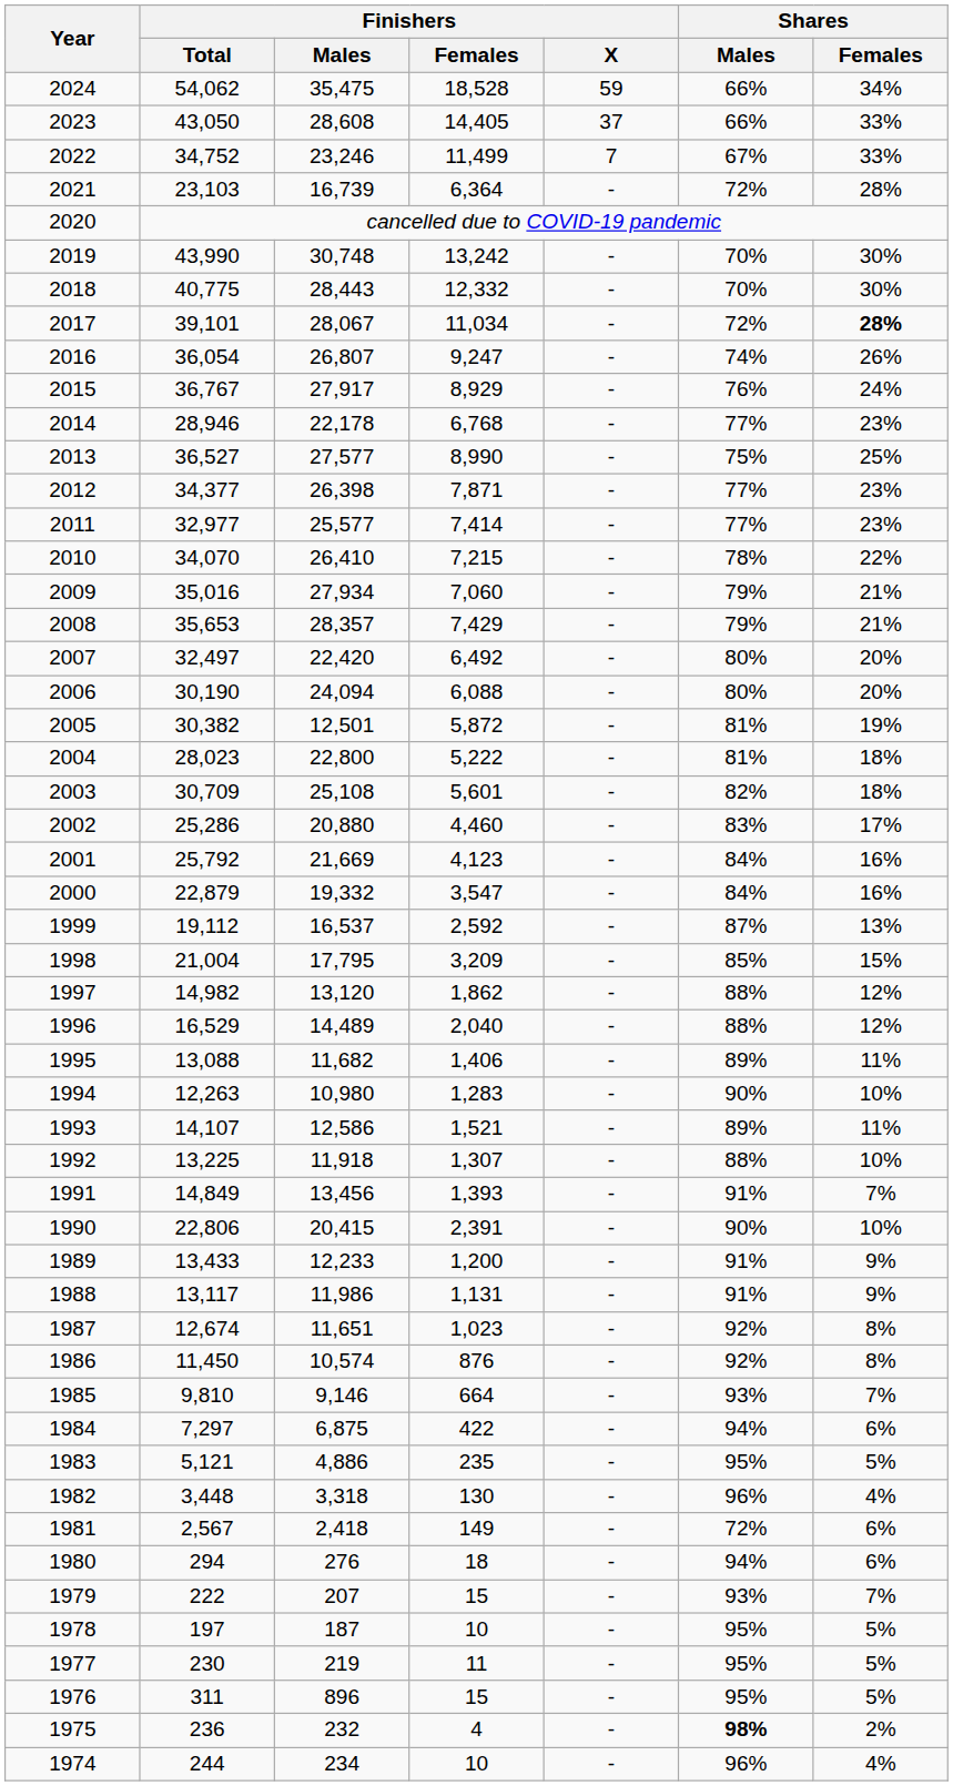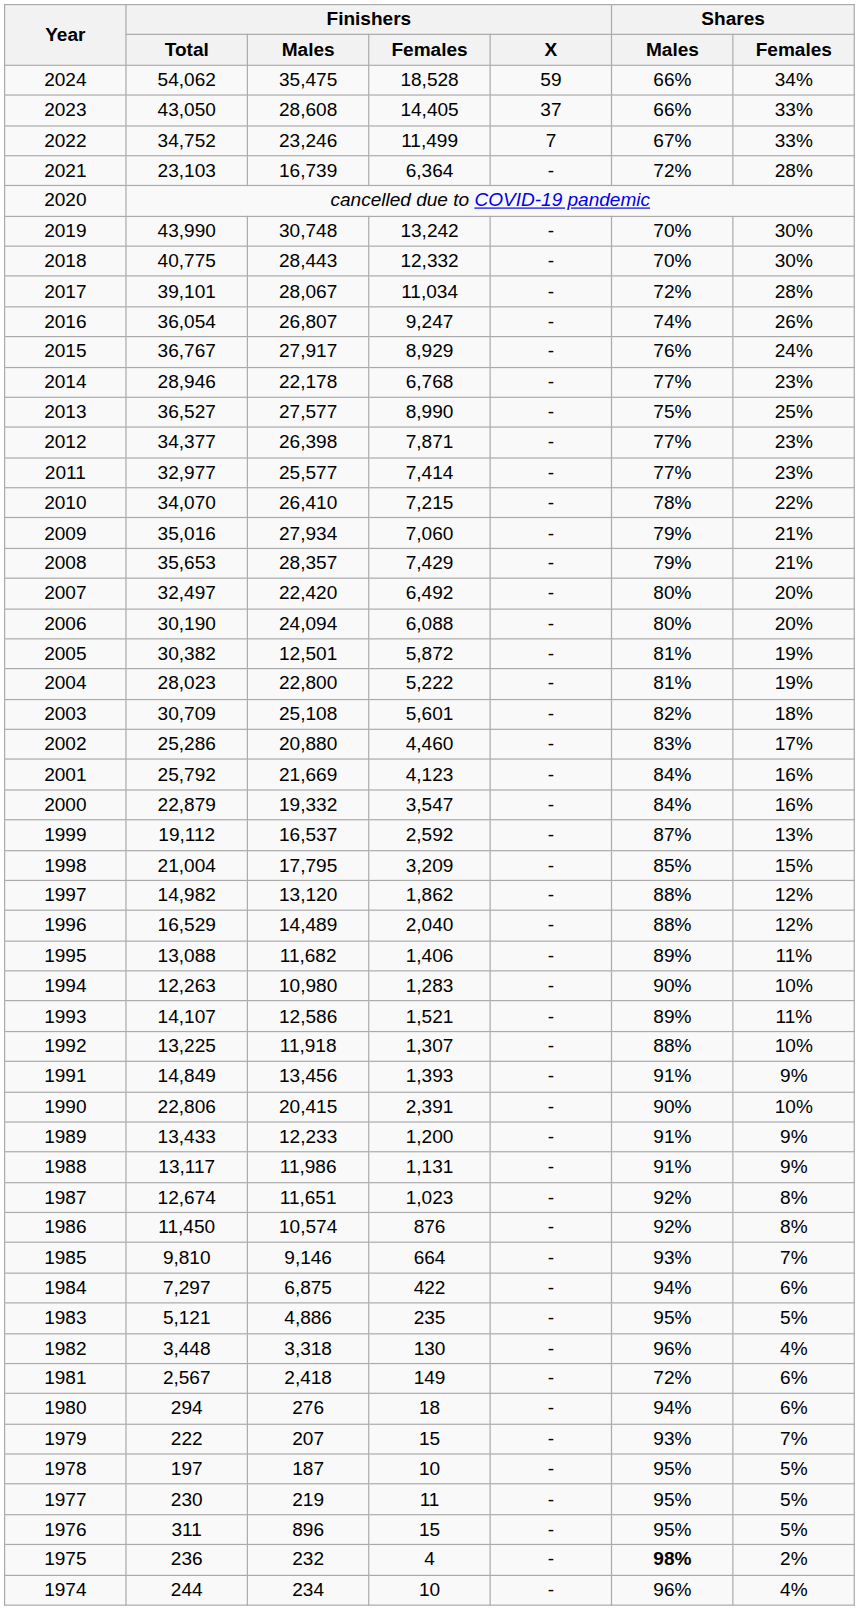 <table class="wikitable" style="text-align:center;">
 <tr>
 <th rowspan="2" width="10%">Year</th>
 <th colspan="4">Finishers</th>
 <th colspan="2">Shares</th>
 </tr>
 <tr>
 <th width="10%">Total</th>
 <th width="10%">Males</th>
 <th width="10%">Females</th>
 <th width="10%">X</th>
 <th width="10%">Males</th>
 <th width="10%">Females</th>
 </tr>
 <tr>
 <td>2024</td>
 <td>54,062</td>
 <td>35,475</td>
 <td>18,528</td>
 <td>59</td>
 <td>66%</td>
 <td>34%</td>
 </tr>
 <tr>
 <td>2023</td>
 <td>43,050</td>
 <td>28,608</td>
 <td>14,405</td>
 <td>37</td>
 <td>66%</td>
 <td>33%</td>
 </tr>
 <tr>
 <td>2022</td>
 <td>34,752</td>
 <td>23,246</td>
 <td>11,499</td>
 <td>7</td>
 <td>67%</td>
 <td>33%</td>
 </tr>
 <tr>
 <td>2021</td>
 <td>23,103</td>
 <td>16,739</td>
 <td>6,364</td>
 <td>-</td>
 <td>72%</td>
 <td>28%</td>
 </tr>
 <tr>
 <td>2020</td>
 <td colspan="6" align="center"><em>cancelled due to <a href='#'>COVID-19 pandemic</a></em></td>
 </tr>
 <tr>
 <td>2019</td>
 <td>43,990</td>
 <td>30,748</td>
 <td>13,242</td>
 <td>-</td>
 <td>70%</td>
 <td>30%</td>
 </tr>
 <tr>
 <td>2018</td>
 <td>40,775</td>
 <td>28,443</td>
 <td>12,332</td>
 <td>-</td>
 <td>70%</td>
 <td>30%</td>
 </tr>
 <tr>
 <td>2017</td>
 <td>39,101</td>
 <td>28,067</td>
 <td>11,034</td>
 <td>-</td>
 <td>72%</td>
-<td><strong>28%</strong></td>
+<td>28%</td>
 </tr>
 <tr>
 <td>2016</td>
 <td>36,054</td>
 <td>26,807</td>
 <td>9,247</td>
 <td>-</td>
 <td>74%</td>
 <td>26%</td>
 </tr>
 <tr>
 <td>2015</td>
 <td>36,767</td>
 <td>27,917</td>
 <td>8,929</td>
 <td>-</td>
 <td>76%</td>
 <td>24%</td>
 </tr>
 <tr>
 <td>2014</td>
 <td>28,946</td>
 <td>22,178</td>
 <td>6,768</td>
 <td>-</td>
 <td>77%</td>
 <td>23%</td>
 </tr>
 <tr>
 <td>2013</td>
 <td>36,527</td>
 <td>27,577</td>
 <td>8,990</td>
 <td>-</td>
 <td>75%</td>
 <td>25%</td>
 </tr>
 <tr>
 <td>2012</td>
 <td>34,377</td>
 <td>26,398</td>
 <td>7,871</td>
 <td>-</td>
 <td>77%</td>
 <td>23%</td>
 </tr>
 <tr>
 <td>2011</td>
 <td>32,977</td>
 <td>25,577</td>
 <td>7,414</td>
 <td>-</td>
 <td>77%</td>
 <td>23%</td>
 </tr>
 <tr>
 <td>2010</td>
 <td>34,070</td>
 <td>26,410</td>
 <td>7,215</td>
 <td>-</td>
 <td>78%</td>
 <td>22%</td>
 </tr>
 <tr>
 <td>2009</td>
 <td>35,016</td>
 <td>27,934</td>
 <td>7,060</td>
 <td>-</td>
 <td>79%</td>
 <td>21%</td>
 </tr>
 <tr>
 <td>2008</td>
 <td>35,653</td>
 <td>28,357</td>
 <td>7,429</td>
 <td>-</td>
 <td>79%</td>
 <td>21%</td>
 </tr>
 <tr>
 <td>2007</td>
 <td>32,497</td>
 <td>22,420</td>
 <td>6,492</td>
 <td>-</td>
 <td>80%</td>
 <td>20%</td>
 </tr>
 <tr>
 <td>2006</td>
 <td>30,190</td>
 <td>24,094</td>
 <td>6,088</td>
 <td>-</td>
 <td>80%</td>
 <td>20%</td>
 </tr>
 <tr>
 <td>2005</td>
 <td>30,382</td>
 <td>12,501</td>
 <td>5,872</td>
 <td>-</td>
 <td>81%</td>
 <td>19%</td>
 </tr>
 <tr>
 <td>2004</td>
 <td>28,023</td>
 <td>22,800</td>
 <td>5,222</td>
 <td>-</td>
 <td>81%</td>
-<td>18%</td>
+<td>19%</td>
 </tr>
 <tr>
 <td>2003</td>
 <td>30,709</td>
 <td>25,108</td>
 <td>5,601</td>
 <td>-</td>
 <td>82%</td>
 <td>18%</td>
 </tr>
 <tr>
 <td>2002</td>
 <td>25,286</td>
 <td>20,880</td>
 <td>4,460</td>
 <td>-</td>
 <td>83%</td>
 <td>17%</td>
 </tr>
 <tr>
 <td>2001</td>
 <td>25,792</td>
 <td>21,669</td>
 <td>4,123</td>
 <td>-</td>
 <td>84%</td>
 <td>16%</td>
 </tr>
 <tr>
 <td>2000</td>
 <td>22,879</td>
 <td>19,332</td>
 <td>3,547</td>
 <td>-</td>
 <td>84%</td>
 <td>16%</td>
 </tr>
 <tr>
 <td>1999</td>
 <td>19,112</td>
 <td>16,537</td>
 <td>2,592</td>
 <td>-</td>
 <td>87%</td>
 <td>13%</td>
 </tr>
 <tr>
 <td>1998</td>
 <td>21,004</td>
 <td>17,795</td>
 <td>3,209</td>
 <td>-</td>
 <td>85%</td>
 <td>15%</td>
 </tr>
 <tr>
 <td>1997</td>
 <td>14,982</td>
 <td>13,120</td>
 <td>1,862</td>
 <td>-</td>
 <td>88%</td>
 <td>12%</td>
 </tr>
 <tr>
 <td>1996</td>
 <td>16,529</td>
 <td>14,489</td>
 <td>2,040</td>
 <td>-</td>
 <td>88%</td>
 <td>12%</td>
 </tr>
 <tr>
 <td>1995</td>
 <td>13,088</td>
 <td>11,682</td>
 <td>1,406</td>
 <td>-</td>
 <td>89%</td>
 <td>11%</td>
 </tr>
 <tr>
 <td>1994</td>
 <td>12,263</td>
 <td>10,980</td>
 <td>1,283</td>
 <td>-</td>
 <td>90%</td>
 <td>10%</td>
 </tr>
 <tr>
 <td>1993</td>
 <td>14,107</td>
 <td>12,586</td>
 <td>1,521</td>
 <td>-</td>
 <td>89%</td>
 <td>11%</td>
 </tr>
 <tr>
 <td>1992</td>
 <td>13,225</td>
 <td>11,918</td>
 <td>1,307</td>
 <td>-</td>
 <td>88%</td>
 <td>10%</td>
 </tr>
 <tr>
 <td>1991</td>
 <td>14,849</td>
 <td>13,456</td>
 <td>1,393</td>
 <td>-</td>
 <td>91%</td>
-<td>7%</td>
+<td>9%</td>
 </tr>
 <tr>
 <td>1990</td>
 <td>22,806</td>
 <td>20,415</td>
 <td>2,391</td>
 <td>-</td>
 <td>90%</td>
 <td>10%</td>
 </tr>
 <tr>
 <td>1989</td>
 <td>13,433</td>
 <td>12,233</td>
 <td>1,200</td>
 <td>-</td>
 <td>91%</td>
 <td>9%</td>
 </tr>
 <tr>
 <td>1988</td>
 <td>13,117</td>
 <td>11,986</td>
 <td>1,131</td>
 <td>-</td>
 <td>91%</td>
 <td>9%</td>
 </tr>
 <tr>
 <td>1987</td>
 <td>12,674</td>
 <td>11,651</td>
 <td>1,023</td>
 <td>-</td>
 <td>92%</td>
 <td>8%</td>
 </tr>
 <tr>
 <td>1986</td>
 <td>11,450</td>
 <td>10,574</td>
 <td>876</td>
 <td>-</td>
 <td>92%</td>
 <td>8%</td>
 </tr>
 <tr>
 <td>1985</td>
 <td>9,810</td>
 <td>9,146</td>
 <td>664</td>
 <td>-</td>
 <td>93%</td>
 <td>7%</td>
 </tr>
 <tr>
 <td>1984</td>
 <td>7,297</td>
 <td>6,875</td>
 <td>422</td>
 <td>-</td>
 <td>94%</td>
 <td>6%</td>
 </tr>
 <tr>
 <td>1983</td>
 <td>5,121</td>
 <td>4,886</td>
 <td>235</td>
 <td>-</td>
 <td>95%</td>
 <td>5%</td>
 </tr>
 <tr>
 <td>1982</td>
 <td>3,448</td>
 <td>3,318</td>
 <td>130</td>
 <td>-</td>
 <td>96%</td>
 <td>4%</td>
 </tr>
 <tr>
 <td>1981</td>
 <td>2,567</td>
 <td>2,418</td>
 <td>149</td>
 <td>-</td>
 <td>72%</td>
 <td>6%</td>
 </tr>
 <tr>
 <td>1980</td>
 <td>294</td>
 <td>276</td>
 <td>18</td>
 <td>-</td>
 <td>94%</td>
 <td>6%</td>
 </tr>
 <tr>
 <td>1979</td>
 <td>222</td>
 <td>207</td>
 <td>15</td>
 <td>-</td>
 <td>93%</td>
 <td>7%</td>
 </tr>
 <tr>
 <td>1978</td>
 <td>197</td>
 <td>187</td>
 <td>10</td>
 <td>-</td>
 <td>95%</td>
 <td>5%</td>
 </tr>
 <tr>
 <td>1977</td>
 <td>230</td>
 <td>219</td>
 <td>11</td>
 <td>-</td>
 <td>95%</td>
 <td>5%</td>
 </tr>
 <tr>
 <td>1976</td>
 <td>311</td>
 <td>896</td>
 <td>15</td>
 <td>-</td>
 <td>95%</td>
 <td>5%</td>
 </tr>
 <tr>
 <td>1975</td>
 <td>236</td>
 <td>232</td>
 <td>4</td>
 <td>-</td>
 <td><strong>98%</strong></td>
 <td>2%</td>
 </tr>
 <tr>
 <td>1974</td>
 <td>244</td>
 <td>234</td>
 <td>10</td>
 <td>-</td>
 <td>96%</td>
 <td>4%</td>
 </tr>
 </table>
